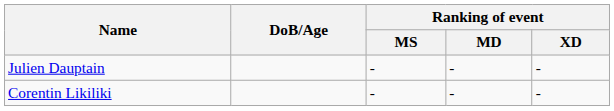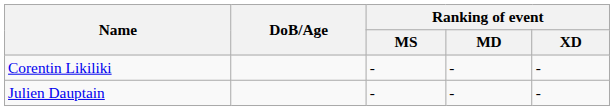 <table class="wikitable" style="width:600px; font-size:95%;">
 <tr>
 <th rowspan="2" align="left">Name</th>
 <th rowspan="2" align="left">DoB/Age</th>
 <th colspan="3" align="center">Ranking of event</th>
 </tr>
 <tr>
 <th align="center">MS</th>
 <th>MD</th>
 <th align="center">XD</th>
 </tr>
 <tr>
+<td><a href='#'>Corentin Likiliki</a></td>
+<td></td>
+<td>-</td>
+<td>-</td>
+<td>-</td>
+</tr>
+<tr>
 <td><a href='#'>Julien Dauptain</a></td>
 <td></td>
 <td>-</td>
 <td>-</td>
 <td>-</td>
 </tr>
-<tr>
-<td><a href='#'>Corentin Likiliki</a></td>
-<td></td>
-<td>-</td>
-<td>-</td>
-<td>-</td>
-</tr>
 </table>
